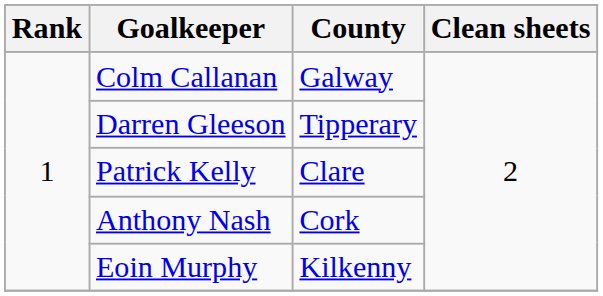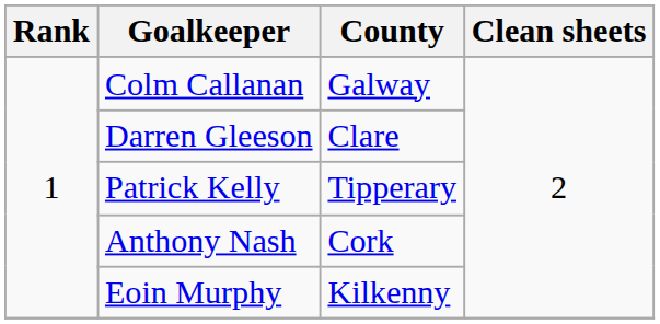 <table class="wikitable">
 <tr>
 <th>Rank</th>
 <th>Goalkeeper</th>
 <th>County</th>
 <th>Clean sheets</th>
 </tr>
 <tr>
 <td rowspan=5 align=center>1</td>
 <td><a href='#'>Colm Callanan</a></td>
 <td> <a href='#'>Galway</a></td>
 <td rowspan=5 align=center>2</td>
 </tr>
 <tr>
 <td><a href='#'>Darren Gleeson</a></td>
-<td> <a href='#'>Tipperary</a></td>
+<td> <a href='#'>Clare</a></td>
 </tr>
 <tr>
 <td><a href='#'>Patrick Kelly</a></td>
-<td> <a href='#'>Clare</a></td>
+<td> <a href='#'>Tipperary</a></td>
 </tr>
 <tr>
 <td><a href='#'>Anthony Nash</a></td>
 <td> <a href='#'>Cork</a></td>
 </tr>
 <tr>
 <td><a href='#'>Eoin Murphy</a></td>
 <td> <a href='#'>Kilkenny</a></td>
 </tr>
 <tr>
 </tr>
 </table>
